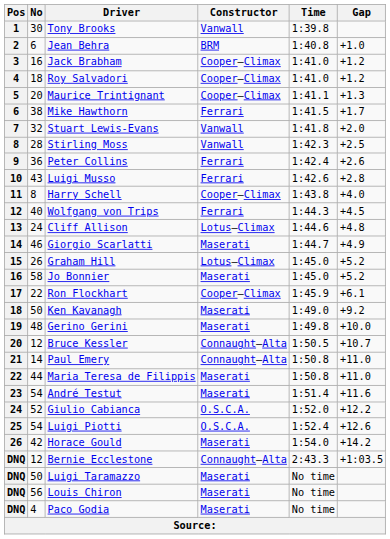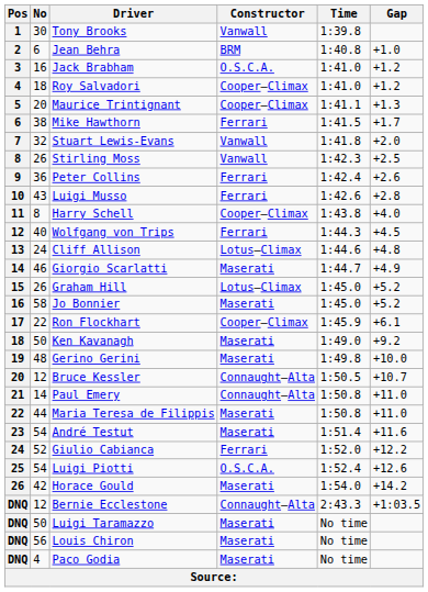 <table class="wikitable sortable" style="font-size: 95%">
 <tr>
 <th>Pos</th>
 <th>No</th>
 <th>Driver</th>
 <th>Constructor</th>
 <th>Time</th>
 <th>Gap</th>
 </tr>
 <tr>
 <th>1</th>
 <td>30</td>
 <td> <a href='#'>Tony Brooks</a></td>
 <td><a href='#'>Vanwall</a></td>
 <td>1:39.8</td>
 <td></td>
 </tr>
 <tr>
 <th>2</th>
 <td>6</td>
 <td> <a href='#'>Jean Behra</a></td>
 <td><a href='#'>BRM</a></td>
 <td>1:40.8</td>
 <td>+1.0</td>
 </tr>
 <tr>
 <th>3</th>
 <td>16</td>
 <td> <a href='#'>Jack Brabham</a></td>
-<td><a href='#'>Cooper</a>–<a href='#'>Climax</a></td>
+<td><a href='#'>O.S.C.A.</a></td>
 <td>1:41.0</td>
 <td>+1.2</td>
 </tr>
 <tr>
 <th>4</th>
 <td>18</td>
 <td> <a href='#'>Roy Salvadori</a></td>
 <td><a href='#'>Cooper</a>–<a href='#'>Climax</a></td>
 <td>1:41.0</td>
 <td>+1.2</td>
 </tr>
 <tr>
 <th>5</th>
 <td>20</td>
 <td> <a href='#'>Maurice Trintignant</a></td>
 <td><a href='#'>Cooper</a>–<a href='#'>Climax</a></td>
 <td>1:41.1</td>
 <td>+1.3</td>
 </tr>
 <tr>
 <th>6</th>
 <td>38</td>
 <td> <a href='#'>Mike Hawthorn</a></td>
 <td><a href='#'>Ferrari</a></td>
 <td>1:41.5</td>
 <td>+1.7</td>
 </tr>
 <tr>
 <th>7</th>
 <td>32</td>
 <td> <a href='#'>Stuart Lewis-Evans</a></td>
 <td><a href='#'>Vanwall</a></td>
 <td>1:41.8</td>
 <td>+2.0</td>
 </tr>
 <tr>
 <th>8</th>
-<td>28</td>
+<td>26</td>
 <td> <a href='#'>Stirling Moss</a></td>
 <td><a href='#'>Vanwall</a></td>
 <td>1:42.3</td>
 <td>+2.5</td>
 </tr>
 <tr>
 <th>9</th>
 <td>36</td>
 <td> <a href='#'>Peter Collins</a></td>
 <td><a href='#'>Ferrari</a></td>
 <td>1:42.4</td>
 <td>+2.6</td>
 </tr>
 <tr>
 <th>10</th>
 <td>43</td>
 <td> <a href='#'>Luigi Musso</a></td>
 <td><a href='#'>Ferrari</a></td>
 <td>1:42.6</td>
 <td>+2.8</td>
 </tr>
 <tr>
 <th>11</th>
 <td>8</td>
 <td> <a href='#'>Harry Schell</a></td>
 <td><a href='#'>Cooper</a>–<a href='#'>Climax</a></td>
 <td>1:43.8</td>
 <td>+4.0</td>
 </tr>
 <tr>
 <th>12</th>
 <td>40</td>
 <td> <a href='#'>Wolfgang von Trips</a></td>
 <td><a href='#'>Ferrari</a></td>
 <td>1:44.3</td>
 <td>+4.5</td>
 </tr>
 <tr>
 <th>13</th>
 <td>24</td>
 <td> <a href='#'>Cliff Allison</a></td>
 <td><a href='#'>Lotus</a>–<a href='#'>Climax</a></td>
 <td>1:44.6</td>
 <td>+4.8</td>
 </tr>
 <tr>
 <th>14</th>
 <td>46</td>
 <td> <a href='#'>Giorgio Scarlatti</a></td>
 <td><a href='#'>Maserati</a></td>
 <td>1:44.7</td>
 <td>+4.9</td>
 </tr>
 <tr>
 <th>15</th>
 <td>26</td>
 <td> <a href='#'>Graham Hill</a></td>
 <td><a href='#'>Lotus</a>–<a href='#'>Climax</a></td>
 <td>1:45.0</td>
 <td>+5.2</td>
 </tr>
 <tr>
 <th>16</th>
 <td>58</td>
 <td> <a href='#'>Jo Bonnier</a></td>
 <td><a href='#'>Maserati</a></td>
 <td>1:45.0</td>
 <td>+5.2</td>
 </tr>
 <tr>
 <th>17</th>
 <td>22</td>
 <td> <a href='#'>Ron Flockhart</a></td>
 <td><a href='#'>Cooper</a>–<a href='#'>Climax</a></td>
 <td>1:45.9</td>
 <td>+6.1</td>
 </tr>
 <tr>
 <th>18</th>
 <td>50</td>
 <td> <a href='#'>Ken Kavanagh</a></td>
 <td><a href='#'>Maserati</a></td>
 <td>1:49.0</td>
 <td>+9.2</td>
 </tr>
 <tr>
 <th>19</th>
 <td>48</td>
 <td> <a href='#'>Gerino Gerini</a></td>
 <td><a href='#'>Maserati</a></td>
 <td>1:49.8</td>
 <td>+10.0</td>
 </tr>
 <tr>
 <th>20</th>
 <td>12</td>
 <td> <a href='#'>Bruce Kessler</a></td>
 <td><a href='#'>Connaught</a>–<a href='#'>Alta</a></td>
 <td>1:50.5</td>
 <td>+10.7</td>
 </tr>
 <tr>
 <th>21</th>
 <td>14</td>
 <td> <a href='#'>Paul Emery</a></td>
 <td><a href='#'>Connaught</a>–<a href='#'>Alta</a></td>
 <td>1:50.8</td>
 <td>+11.0</td>
 </tr>
 <tr>
 <th>22</th>
 <td>44</td>
 <td> <a href='#'>Maria Teresa de Filippis</a></td>
 <td><a href='#'>Maserati</a></td>
 <td>1:50.8</td>
 <td>+11.0</td>
 </tr>
 <tr>
 <th>23</th>
 <td>54</td>
 <td> <a href='#'>André Testut</a></td>
 <td><a href='#'>Maserati</a></td>
 <td>1:51.4</td>
 <td>+11.6</td>
 </tr>
 <tr>
 <th>24</th>
 <td>52</td>
 <td> <a href='#'>Giulio Cabianca</a></td>
-<td><a href='#'>O.S.C.A.</a></td>
+<td><a href='#'>Ferrari</a></td>
 <td>1:52.0</td>
 <td>+12.2</td>
 </tr>
 <tr>
 <th>25</th>
 <td>54</td>
 <td> <a href='#'>Luigi Piotti</a></td>
 <td><a href='#'>O.S.C.A.</a></td>
 <td>1:52.4</td>
 <td>+12.6</td>
 </tr>
 <tr>
 <th>26</th>
 <td>42</td>
 <td> <a href='#'>Horace Gould</a></td>
 <td><a href='#'>Maserati</a></td>
 <td>1:54.0</td>
 <td>+14.2</td>
 </tr>
 <tr>
 <th>DNQ</th>
 <td>12</td>
 <td> <a href='#'>Bernie Ecclestone</a></td>
 <td><a href='#'>Connaught</a>–<a href='#'>Alta</a></td>
 <td>2:43.3</td>
 <td>+1:03.5</td>
 </tr>
 <tr>
 <th>DNQ</th>
 <td>50</td>
 <td> <a href='#'>Luigi Taramazzo</a></td>
 <td><a href='#'>Maserati</a></td>
 <td>No time</td>
 <td></td>
 </tr>
 <tr>
 <th>DNQ</th>
 <td>56</td>
 <td> <a href='#'>Louis Chiron</a></td>
 <td><a href='#'>Maserati</a></td>
 <td>No time</td>
 <td></td>
 </tr>
 <tr>
 <th>DNQ</th>
 <td>4</td>
 <td> <a href='#'>Paco Godia</a></td>
 <td><a href='#'>Maserati</a></td>
 <td>No time</td>
 <td></td>
 </tr>
 <tr>
 <th colspan=6>Source:</th>
 </tr>
 </table>
